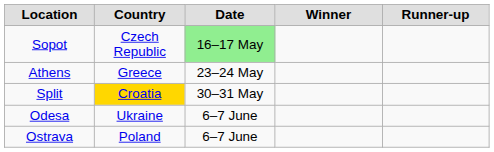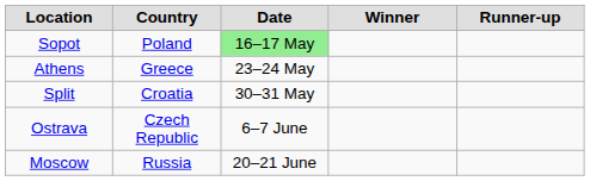 <table class="wikitable">
 <tr align="center" bgcolor="#dfdfdf">
 <td width="100"><strong>Location</strong></td>
 <td width="100"><strong>Country</strong></td>
 <td width="100"><strong>Date</strong></td>
 <td width="120"><strong>Winner</strong></td>
 <td width="120"><strong>Runner-up</strong></td>
 </tr>
 <tr align="center">
 <td><a href='#'>Sopot</a></td>
-<td><a href='#'>Czech Republic</a></td>
+<td><a href='#'>Poland</a></td>
 <td style="background: lightgreen;">16–17 May</td>
 <td></td>
 <td></td>
 </tr>
 <tr align="center">
 <td><a href='#'>Athens</a></td>
 <td><a href='#'>Greece</a></td>
 <td>23–24 May</td>
 <td></td>
 <td></td>
 </tr>
 <tr align="center">
 <td><a href='#'>Split</a></td>
-<td style="background: gold;"><a href='#'>Croatia</a></td>
+<td><a href='#'>Croatia</a></td>
 <td>30–31 May</td>
 <td></td>
 <td></td>
 </tr>
 <tr align="center">
-<td><a href='#'>Odesa</a></td>
-<td><a href='#'>Ukraine</a></td>
+<td><a href='#'>Ostrava</a></td>
+<td><a href='#'>Czech Republic</a></td>
 <td>6–7 June</td>
 <td></td>
 <td></td>
 </tr>
 <tr align="center">
-<td><a href='#'>Ostrava</a></td>
-<td><a href='#'>Poland</a></td>
-<td>6–7 June</td>
+<td><a href='#'>Moscow</a></td>
+<td><a href='#'>Russia</a></td>
+<td>20–21 June</td>
 <td></td>
 <td></td>
 </tr>
 </table>
